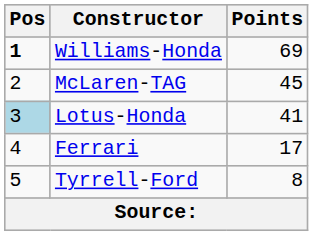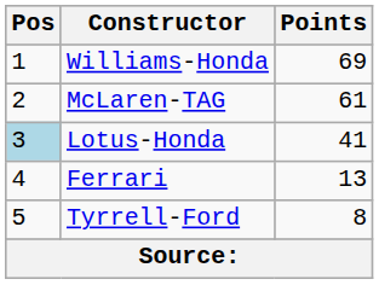 <table class="wikitable" style="font-size: 95%;">
 <tr>
 <th>Pos</th>
 <th>Constructor</th>
 <th>Points</th>
 </tr>
 <tr>
-<td><strong>1</strong></td>
+<td>1</td>
 <td> <a href='#'>Williams</a>-<a href='#'>Honda</a></td>
 <td align="right">69</td>
 </tr>
 <tr>
 <td>2</td>
 <td> <a href='#'>McLaren</a>-<a href='#'>TAG</a></td>
-<td align="right">45</td>
+<td align="right">61</td>
 </tr>
 <tr>
 <td style="background: lightblue;">3</td>
 <td> <a href='#'>Lotus</a>-<a href='#'>Honda</a></td>
 <td align="right">41</td>
 </tr>
 <tr>
 <td>4</td>
 <td> <a href='#'>Ferrari</a></td>
-<td align="right">17</td>
+<td align="right">13</td>
 </tr>
 <tr>
 <td>5</td>
 <td> <a href='#'>Tyrrell</a>-<a href='#'>Ford</a></td>
 <td align="right">8</td>
 </tr>
 <tr>
 <th colspan=4>Source: </th>
 </tr>
 </table>
